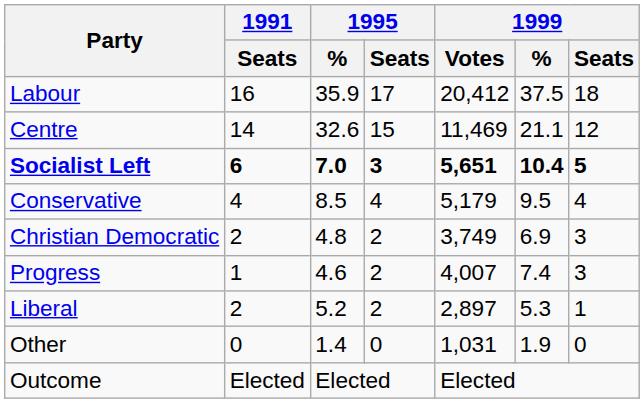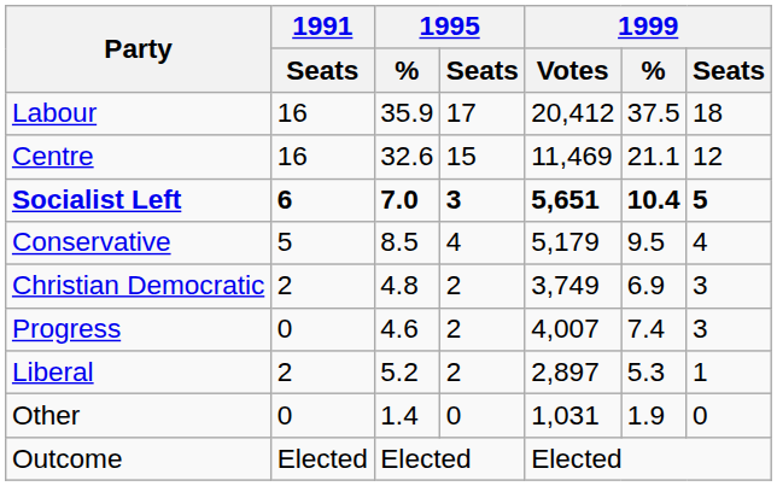 <table class=wikitable>
 <tr>
 <th rowspan=2>Party</th>
 <th colspan=1><a href='#'>1991</a></th>
 <th colspan=2><a href='#'>1995</a></th>
 <th colspan=3><a href='#'>1999</a></th>
 </tr>
 <tr>
 <th>Seats</th>
 <th>%</th>
 <th>Seats</th>
 <th>Votes</th>
 <th>%</th>
 <th>Seats</th>
 </tr>
 <tr>
 <td><a href='#'>Labour</a></td>
 <td>16</td>
 <td>35.9</td>
 <td>17</td>
 <td>20,412</td>
 <td>37.5</td>
 <td>18</td>
 </tr>
 <tr>
 <td><a href='#'>Centre</a></td>
-<td>14</td>
+<td>16</td>
 <td>32.6</td>
 <td>15</td>
 <td>11,469</td>
 <td>21.1</td>
 <td>12</td>
 </tr>
 <tr>
 <td><strong><a href='#'>Socialist Left</a></strong></td>
 <td><strong>6</strong></td>
 <td><strong>7.0</strong></td>
 <td><strong>3</strong></td>
 <td><strong>5,651</strong></td>
 <td><strong>10.4</strong></td>
 <td><strong>5</strong></td>
 </tr>
 <tr>
 <td><a href='#'>Conservative</a></td>
-<td>4</td>
+<td>5</td>
 <td>8.5</td>
 <td>4</td>
 <td>5,179</td>
 <td>9.5</td>
 <td>4</td>
 </tr>
 <tr>
 <td><a href='#'>Christian Democratic</a></td>
 <td>2</td>
 <td>4.8</td>
 <td>2</td>
 <td>3,749</td>
 <td>6.9</td>
 <td>3</td>
 </tr>
 <tr>
 <td><a href='#'>Progress</a></td>
-<td>1</td>
+<td>0</td>
 <td>4.6</td>
 <td>2</td>
 <td>4,007</td>
 <td>7.4</td>
 <td>3</td>
 </tr>
 <tr>
 <td><a href='#'>Liberal</a></td>
 <td>2</td>
 <td>5.2</td>
 <td>2</td>
 <td>2,897</td>
 <td>5.3</td>
 <td>1</td>
 </tr>
 <tr>
 <td>Other</td>
 <td>0</td>
 <td>1.4</td>
 <td>0</td>
 <td>1,031</td>
 <td>1.9</td>
 <td>0</td>
 </tr>
 <tr>
 <td>Outcome</td>
 <td colspan=1>Elected</td>
 <td colspan=2>Elected</td>
 <td colspan=3>Elected</td>
 </tr>
 </table>
